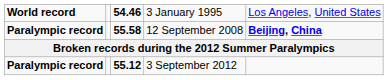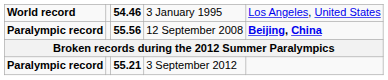 <table class="wikitable">
 <tr>
 <td><strong>World record</strong></td>
 <td></td>
 <td><strong>54.46</strong></td>
 <td>3 January 1995</td>
 <td><a href='#'>Los Angeles</a>, <a href='#'>United States</a></td>
 </tr>
 <tr>
 <td><strong>Paralympic record</strong></td>
 <td></td>
-<td><strong>55.58</strong></td>
+<td><strong>55.56</strong></td>
 <td>12 September 2008</td>
 <td><strong><a href='#'>Beijing</a>, <a href='#'>China</a></strong></td>
 </tr>
 <tr>
 <th colspan="5">Broken records during the 2012 Summer Paralympics</th>
 </tr>
 <tr>
 <td><strong>Paralympic record</strong></td>
 <td></td>
-<td><strong>55.12</strong></td>
+<td><strong>55.21</strong></td>
 <td>3 September 2012</td>
 <td></td>
 </tr>
 </table>
